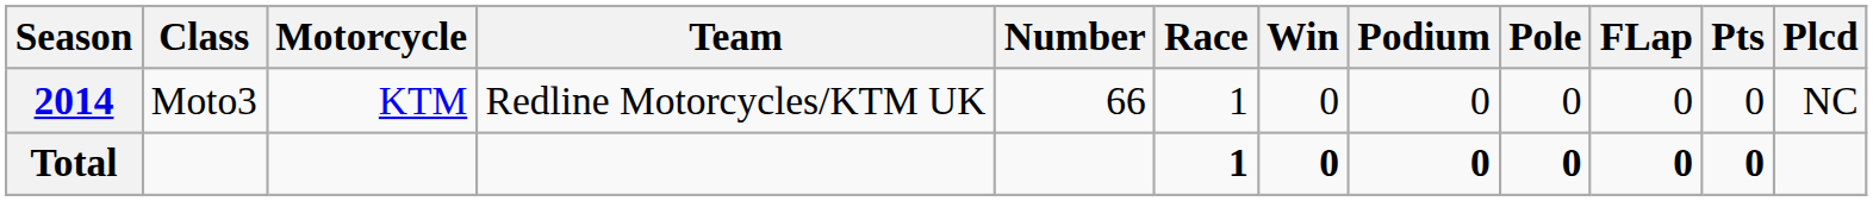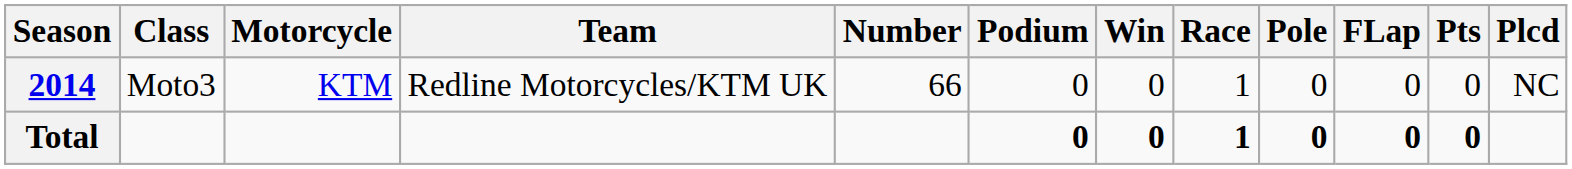 <table class="wikitable" style=text-align:right>
 <tr>
 <th>Season</th>
 <th>Class</th>
 <th>Motorcycle</th>
 <th>Team</th>
 <th>Number</th>
+<th>Podium</th>
+<th>Win</th>
 <th>Race</th>
-<th>Win</th>
-<th>Podium</th>
 <th>Pole</th>
 <th>FLap</th>
 <th>Pts</th>
 <th>Plcd</th>
 </tr>
 <tr>
 <th><a href='#'>2014</a></th>
 <td>Moto3</td>
 <td><a href='#'>KTM</a></td>
 <td>Redline Motorcycles/KTM UK</td>
 <td>66</td>
-<td>1</td>
 <td>0</td>
 <td>0</td>
+<td>1</td>
 <td>0</td>
 <td>0</td>
 <td>0</td>
 <td>NC</td>
 </tr>
 <tr>
 <th>Total</th>
 <td></td>
 <td></td>
 <td></td>
 <td></td>
-<td><strong>1</strong></td>
 <td><strong>0</strong></td>
 <td><strong>0</strong></td>
+<td><strong>1</strong></td>
 <td><strong>0</strong></td>
 <td><strong>0</strong></td>
 <td><strong>0</strong></td>
 <td></td>
 </tr>
 </table>
